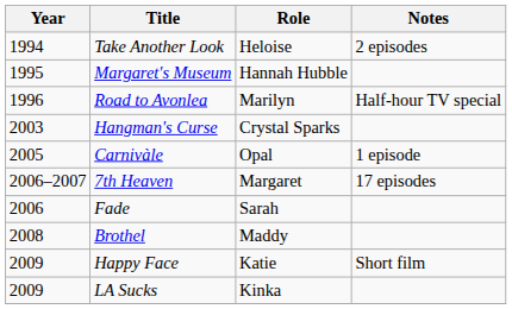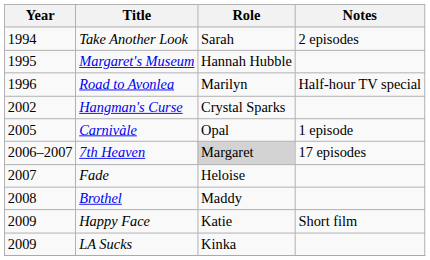 <table class="wikitable sortable">
 <tr>
 <th>Year</th>
 <th>Title</th>
 <th>Role</th>
 <th class="unsortable">Notes</th>
 </tr>
 <tr>
 <td>1994</td>
 <td><em>Take Another Look</em></td>
-<td>Heloise</td>
+<td>Sarah</td>
 <td>2 episodes</td>
 </tr>
 <tr>
 <td>1995</td>
 <td><em><a href='#'>Margaret's Museum</a></em></td>
 <td>Hannah Hubble</td>
 <td></td>
 </tr>
 <tr>
 <td>1996</td>
 <td><em><a href='#'>Road to Avonlea</a></em></td>
 <td>Marilyn</td>
 <td>Half-hour TV special</td>
 </tr>
 <tr>
-<td>2003</td>
+<td>2002</td>
 <td><em><a href='#'>Hangman's Curse</a></em></td>
 <td>Crystal Sparks</td>
 <td></td>
 </tr>
 <tr>
 <td>2005</td>
 <td><em><a href='#'>Carnivàle</a></em></td>
 <td>Opal</td>
 <td>1 episode</td>
 </tr>
 <tr>
 <td>2006–2007</td>
 <td><em><a href='#'>7th Heaven</a></em></td>
-<td>Margaret</td>
+<td style="background: lightgrey;">Margaret</td>
 <td>17 episodes</td>
 </tr>
 <tr>
-<td>2006</td>
+<td>2007</td>
 <td><em>Fade</em></td>
-<td>Sarah</td>
+<td>Heloise</td>
 <td></td>
 </tr>
 <tr>
 <td>2008</td>
 <td><em><a href='#'>Brothel</a></em></td>
 <td>Maddy</td>
 <td></td>
 </tr>
 <tr>
 <td>2009</td>
 <td><em>Happy Face</em></td>
 <td>Katie</td>
 <td>Short film</td>
 </tr>
 <tr>
 <td>2009</td>
 <td><em>LA Sucks</em></td>
 <td>Kinka</td>
 <td></td>
 </tr>
 <tr>
 </tr>
 </table>
